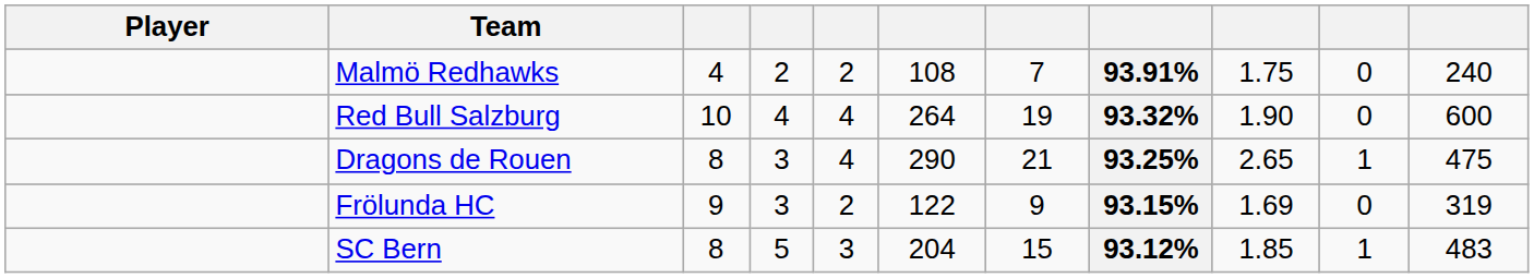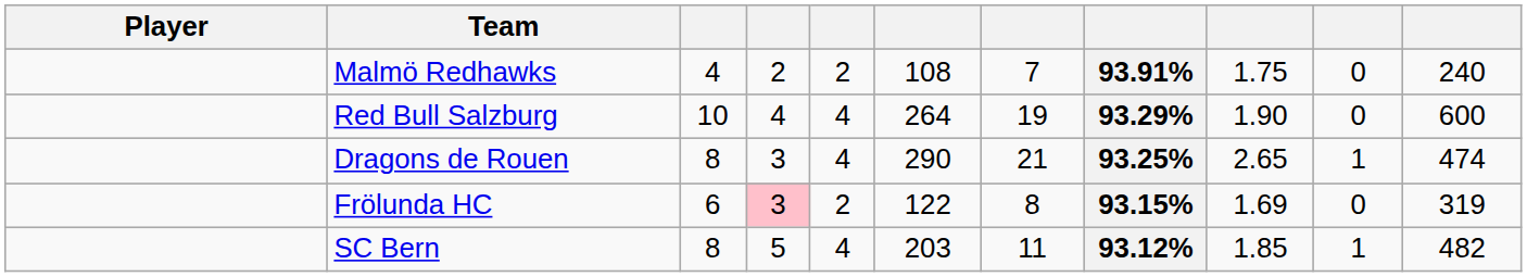 <table class="wikitable sortable" style="text-align: center">
 <tr>
 <th style="width: 12em;">Player</th>
 <th style="width: 13em;">Team</th>
 <th style="width: 2em;"></th>
 <th style="width: 2em;"></th>
 <th style="width: 2em;"></th>
 <th style="width: 3.5em;"></th>
 <th style="width: 3.5em;"></th>
 <th style="width: 4em;"></th>
 <th style="width: 3.5em;"></th>
 <th style="width: 3em;"></th>
 <th style="width: 4em;"></th>
 </tr>
 <tr>
 <td style="text-align:left;"> </td>
 <td style="text-align:left;"> <a href='#'>Malmö Redhawks</a></td>
 <td>4</td>
 <td>2</td>
 <td>2</td>
 <td>108</td>
 <td>7</td>
 <th>93.91%</th>
 <td>1.75</td>
 <td>0</td>
 <td>240</td>
 </tr>
 <tr>
 <td style="text-align:left;"> </td>
 <td style="text-align:left;"> <a href='#'>Red Bull Salzburg</a></td>
 <td>10</td>
 <td>4</td>
 <td>4</td>
 <td>264</td>
 <td>19</td>
-<th>93.32%</th>
+<th>93.29%</th>
 <td>1.90</td>
 <td>0</td>
 <td>600</td>
 </tr>
 <tr>
 <td style="text-align:left;"> </td>
 <td style="text-align:left;"> <a href='#'>Dragons de Rouen</a></td>
 <td>8</td>
 <td>3</td>
 <td>4</td>
 <td>290</td>
 <td>21</td>
 <th>93.25%</th>
 <td>2.65</td>
 <td>1</td>
-<td>475</td>
+<td>474</td>
 </tr>
 <tr>
 <td style="text-align:left;"> </td>
 <td style="text-align:left;"> <a href='#'>Frölunda HC</a></td>
-<td>9</td>
-<td>3</td>
+<td>6</td>
+<td style="background: pink;">3</td>
 <td>2</td>
 <td>122</td>
-<td>9</td>
+<td>8</td>
 <th>93.15%</th>
 <td>1.69</td>
 <td>0</td>
 <td>319</td>
 </tr>
 <tr>
 <td style="text-align:left;"> </td>
 <td style="text-align:left;"> <a href='#'>SC Bern</a></td>
 <td>8</td>
 <td>5</td>
-<td>3</td>
-<td>204</td>
-<td>15</td>
+<td>4</td>
+<td>203</td>
+<td>11</td>
 <th>93.12%</th>
 <td>1.85</td>
 <td>1</td>
-<td>483</td>
+<td>482</td>
 </tr>
 </table>
